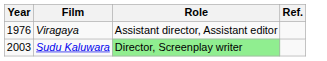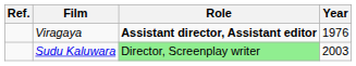 <table class="wikitable">
 <tr>
-<th>Year</th>
+<th>Ref.</th>
 <th>Film</th>
 <th>Role</th>
-<th>Ref.</th>
+<th>Year</th>
 </tr>
 <tr>
+<td></td>
+<td><em>Viragaya</em></td>
+<td><strong>Assistant director, Assistant editor</strong></td>
 <td>1976</td>
-<td><em>Viragaya</em></td>
-<td>Assistant director, Assistant editor</td>
-<td></td>
 </tr>
 <tr>
-<td>2003</td>
+<td></td>
 <td><em><a href='#'>Sudu Kaluwara</a></em></td>
 <td style="background: lightgreen;">Director, Screenplay writer</td>
-<td></td>
+<td>2003</td>
 </tr>
 </table>
